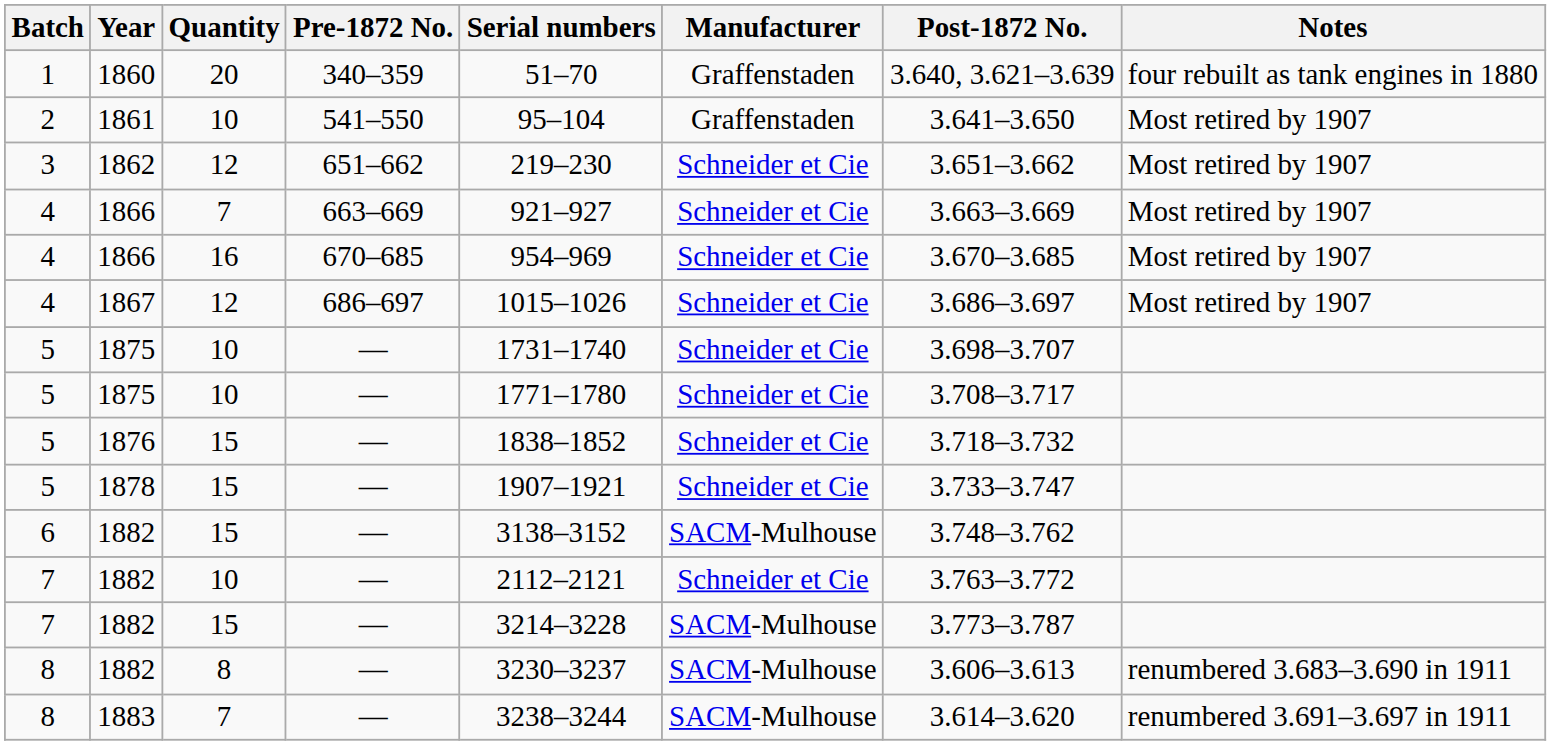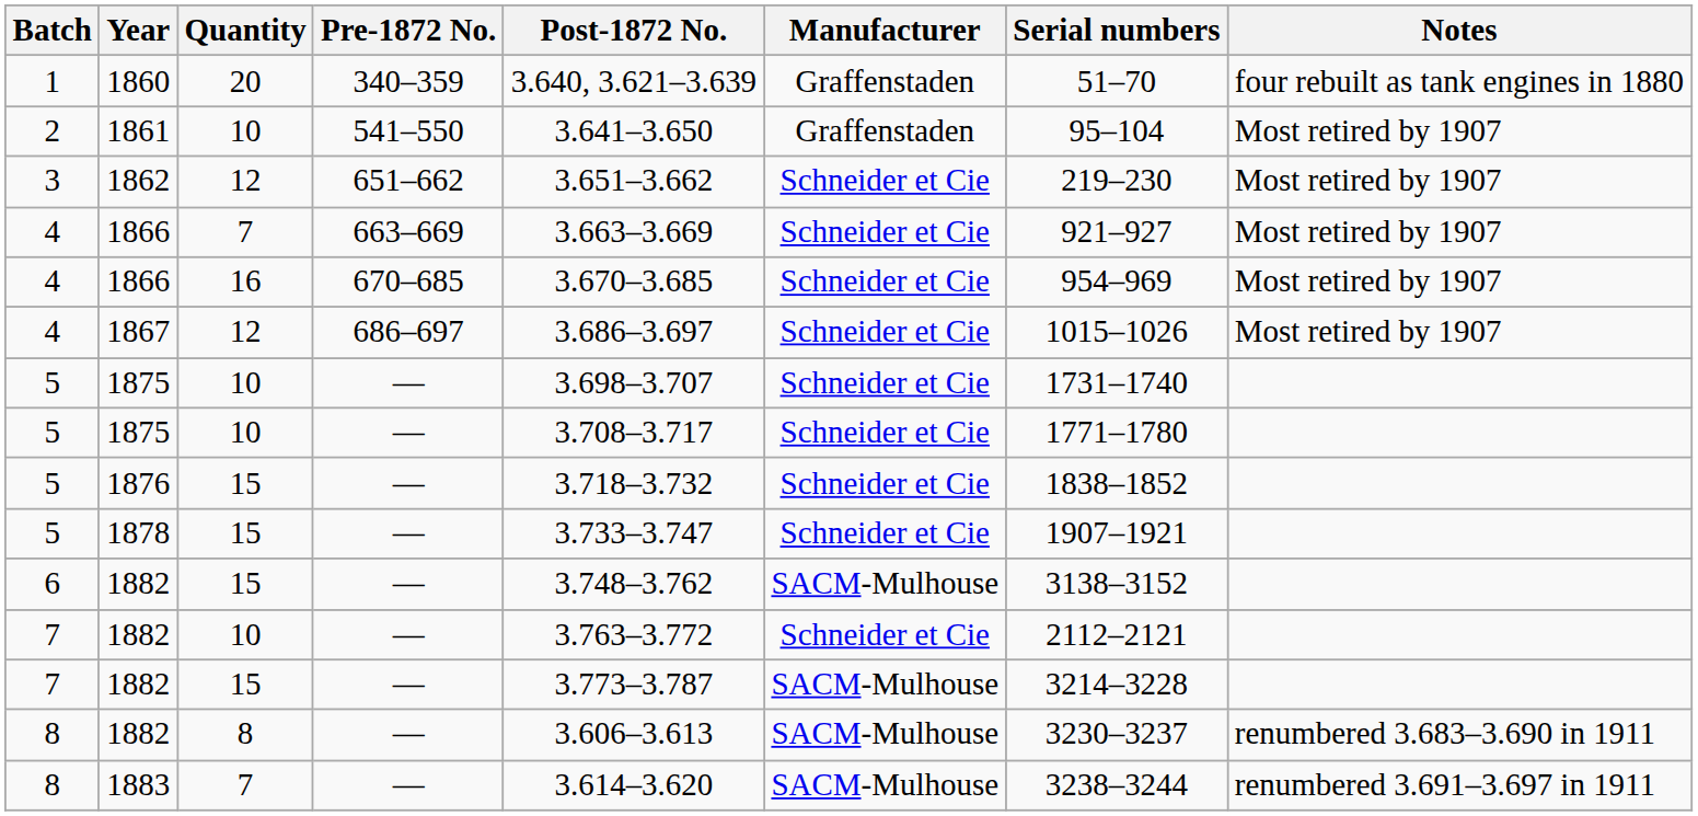 <table class="wikitable sortable collapsible" style=text-align:center>
 <tr>
 <th>Batch</th>
 <th>Year</th>
 <th>Quantity</th>
 <th>Pre-1872 No.</th>
+<th>Post-1872 No.</th>
+<th>Manufacturer</th>
 <th>Serial numbers</th>
-<th>Manufacturer</th>
-<th>Post-1872 No.</th>
 <th>Notes</th>
 </tr>
 <tr>
 <td>1</td>
 <td>1860</td>
 <td>20</td>
 <td>340–359</td>
+<td>3.640, 3.621–3.639</td>
+<td>Graffenstaden</td>
 <td>51–70</td>
-<td>Graffenstaden</td>
-<td>3.640, 3.621–3.639</td>
 <td align=left>four rebuilt as tank engines in 1880</td>
 </tr>
 <tr>
 <td>2</td>
 <td>1861</td>
 <td>10</td>
 <td>541–550</td>
+<td>3.641–3.650</td>
+<td>Graffenstaden</td>
 <td>95–104</td>
-<td>Graffenstaden</td>
-<td>3.641–3.650</td>
 <td align=left>Most retired by 1907</td>
 </tr>
 <tr>
 <td>3</td>
 <td>1862</td>
 <td>12</td>
 <td>651–662</td>
+<td>3.651–3.662</td>
+<td><a href='#'>Schneider et Cie</a></td>
 <td>219–230</td>
-<td><a href='#'>Schneider et Cie</a></td>
-<td>3.651–3.662</td>
 <td align=left>Most retired by 1907</td>
 </tr>
 <tr>
 <td>4</td>
 <td>1866</td>
 <td>7</td>
 <td>663–669</td>
+<td>3.663–3.669</td>
+<td><a href='#'>Schneider et Cie</a></td>
 <td>921–927</td>
-<td><a href='#'>Schneider et Cie</a></td>
-<td>3.663–3.669</td>
 <td align=left>Most retired by 1907</td>
 </tr>
 <tr>
 <td>4</td>
 <td>1866</td>
 <td>16</td>
 <td>670–685</td>
+<td>3.670–3.685</td>
+<td><a href='#'>Schneider et Cie</a></td>
 <td>954–969</td>
-<td><a href='#'>Schneider et Cie</a></td>
-<td>3.670–3.685</td>
 <td align=left>Most retired by 1907</td>
 </tr>
 <tr>
 <td>4</td>
 <td>1867</td>
 <td>12</td>
 <td>686–697</td>
+<td>3.686–3.697</td>
+<td><a href='#'>Schneider et Cie</a></td>
 <td>1015–1026</td>
-<td><a href='#'>Schneider et Cie</a></td>
-<td>3.686–3.697</td>
 <td align=left>Most retired by 1907</td>
 </tr>
 <tr>
 <td>5</td>
 <td>1875</td>
 <td>10</td>
 <td>—</td>
+<td>3.698–3.707</td>
+<td><a href='#'>Schneider et Cie</a></td>
 <td>1731–1740</td>
-<td><a href='#'>Schneider et Cie</a></td>
-<td>3.698–3.707</td>
 <td align=left></td>
 </tr>
 <tr>
 <td>5</td>
 <td>1875</td>
 <td>10</td>
 <td>—</td>
+<td>3.708–3.717</td>
+<td><a href='#'>Schneider et Cie</a></td>
 <td>1771–1780</td>
-<td><a href='#'>Schneider et Cie</a></td>
-<td>3.708–3.717</td>
 <td align=left></td>
 </tr>
 <tr>
 <td>5</td>
 <td>1876</td>
 <td>15</td>
 <td>—</td>
+<td>3.718–3.732</td>
+<td><a href='#'>Schneider et Cie</a></td>
 <td>1838–1852</td>
-<td><a href='#'>Schneider et Cie</a></td>
-<td>3.718–3.732</td>
 <td align=left></td>
 </tr>
 <tr>
 <td>5</td>
 <td>1878</td>
 <td>15</td>
 <td>—</td>
+<td>3.733–3.747</td>
+<td><a href='#'>Schneider et Cie</a></td>
 <td>1907–1921</td>
-<td><a href='#'>Schneider et Cie</a></td>
-<td>3.733–3.747</td>
 <td align=left></td>
 </tr>
 <tr>
 <td>6</td>
 <td>1882</td>
 <td>15</td>
 <td>—</td>
+<td>3.748–3.762</td>
+<td><a href='#'>SACM</a>-Mulhouse</td>
 <td>3138–3152</td>
-<td><a href='#'>SACM</a>-Mulhouse</td>
-<td>3.748–3.762</td>
 <td align=left></td>
 </tr>
 <tr>
 <td>7</td>
 <td>1882</td>
 <td>10</td>
 <td>—</td>
+<td>3.763–3.772</td>
+<td><a href='#'>Schneider et Cie</a></td>
 <td>2112–2121</td>
-<td><a href='#'>Schneider et Cie</a></td>
-<td>3.763–3.772</td>
 <td align=left></td>
 </tr>
 <tr>
 <td>7</td>
 <td>1882</td>
 <td>15</td>
 <td>—</td>
+<td>3.773–3.787</td>
+<td><a href='#'>SACM</a>-Mulhouse</td>
 <td>3214–3228</td>
-<td><a href='#'>SACM</a>-Mulhouse</td>
-<td>3.773–3.787</td>
 <td align=left></td>
 </tr>
 <tr>
 <td>8</td>
 <td>1882</td>
 <td>8</td>
 <td>—</td>
+<td>3.606–3.613</td>
+<td><a href='#'>SACM</a>-Mulhouse</td>
 <td>3230–3237</td>
-<td><a href='#'>SACM</a>-Mulhouse</td>
-<td>3.606–3.613</td>
 <td align=left>renumbered 3.683–3.690 in 1911</td>
 </tr>
 <tr>
 <td>8</td>
 <td>1883</td>
 <td>7</td>
 <td>—</td>
+<td>3.614–3.620</td>
+<td><a href='#'>SACM</a>-Mulhouse</td>
 <td>3238–3244</td>
-<td><a href='#'>SACM</a>-Mulhouse</td>
-<td>3.614–3.620</td>
 <td align=left>renumbered 3.691–3.697 in 1911</td>
 </tr>
 </table>
